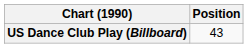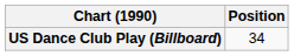 <table class="wikitable plainrowheaders" style="text-align:center">
 <tr>
 <th>Chart (1990)</th>
 <th>Position</th>
 </tr>
 <tr>
 <th scope="row">US Dance Club Play (<em>Billboard</em>)</th>
-<td>43</td>
+<td>34</td>
 </tr>
 </table>
